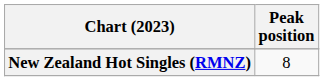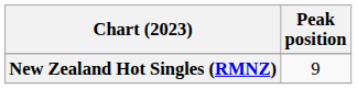 <table class="wikitable sortable plainrowheaders" style="text-align:center">
 <tr>
 <th scope="col">Chart (2023)</th>
 <th scope="col">Peak<br>position</th>
 </tr>
 <tr>
 </tr>
 <tr>
 <th scope="row">New Zealand Hot Singles (<a href='#'>RMNZ</a>)</th>
-<td>8</td>
+<td>9</td>
 </tr>
 <tr>
 </tr>
 <tr>
 </tr>
 <tr>
 </tr>
 </table>
